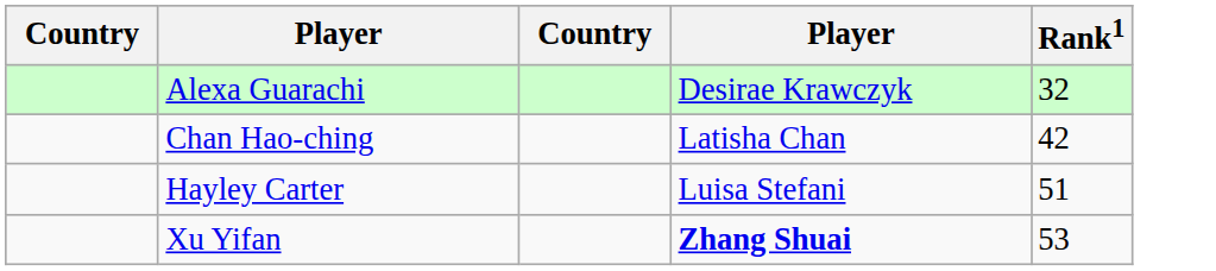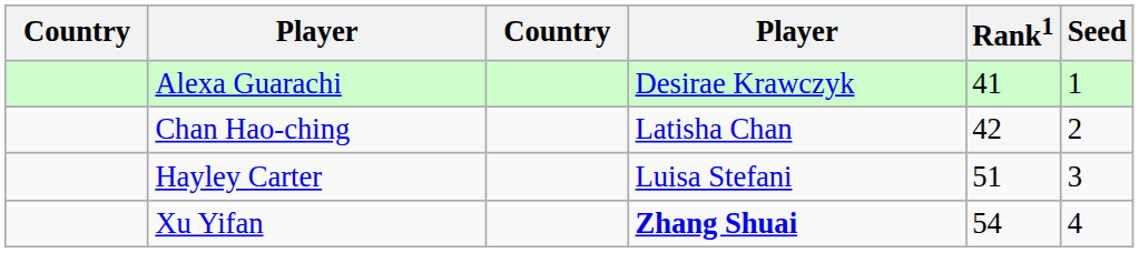 <table class="sortable wikitable">
 <tr>
 <th width="70">Country</th>
 <th width="175">Player</th>
 <th width="70">Country</th>
 <th width="175">Player</th>
 <th>Rank<sup>1</sup></th>
+<th>Seed</th>
 </tr>
 <tr style="background:#cfc;">
 <td></td>
 <td><a href='#'>Alexa Guarachi</a></td>
 <td></td>
 <td><a href='#'>Desirae Krawczyk</a></td>
-<td>32</td>
+<td>41</td>
+<td>1</td>
 </tr>
 <tr>
 <td></td>
 <td><a href='#'>Chan Hao-ching</a></td>
 <td></td>
 <td><a href='#'>Latisha Chan</a></td>
 <td>42</td>
+<td>2</td>
 </tr>
 <tr>
 <td></td>
 <td><a href='#'>Hayley Carter</a></td>
 <td></td>
 <td><a href='#'>Luisa Stefani</a></td>
 <td>51</td>
+<td>3</td>
 </tr>
 <tr>
 <td></td>
 <td><a href='#'>Xu Yifan</a></td>
 <td></td>
 <td><strong><a href='#'>Zhang Shuai</a></strong></td>
-<td>53</td>
+<td>54</td>
+<td>4</td>
 </tr>
 </table>
